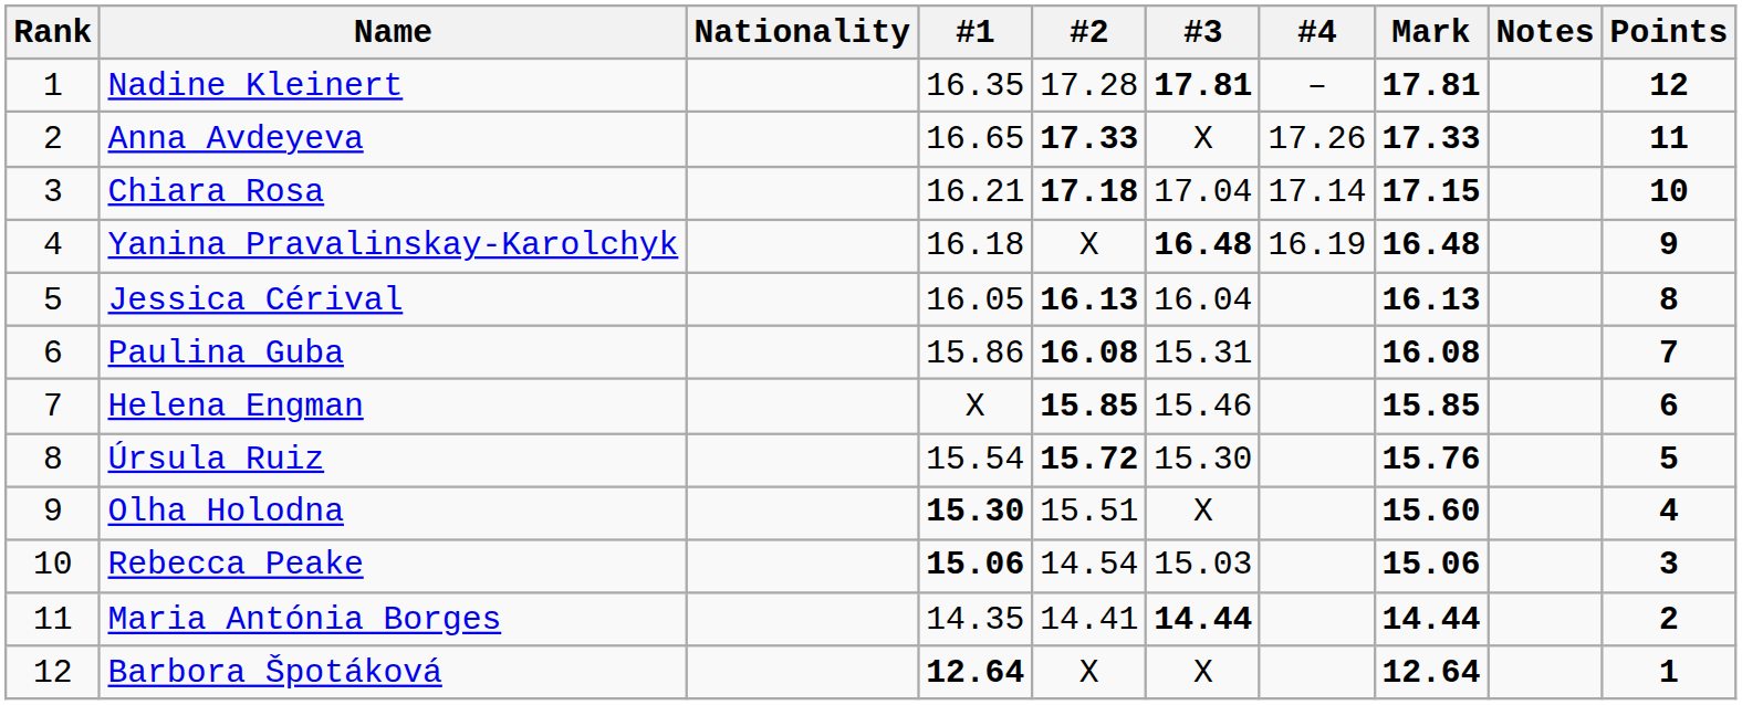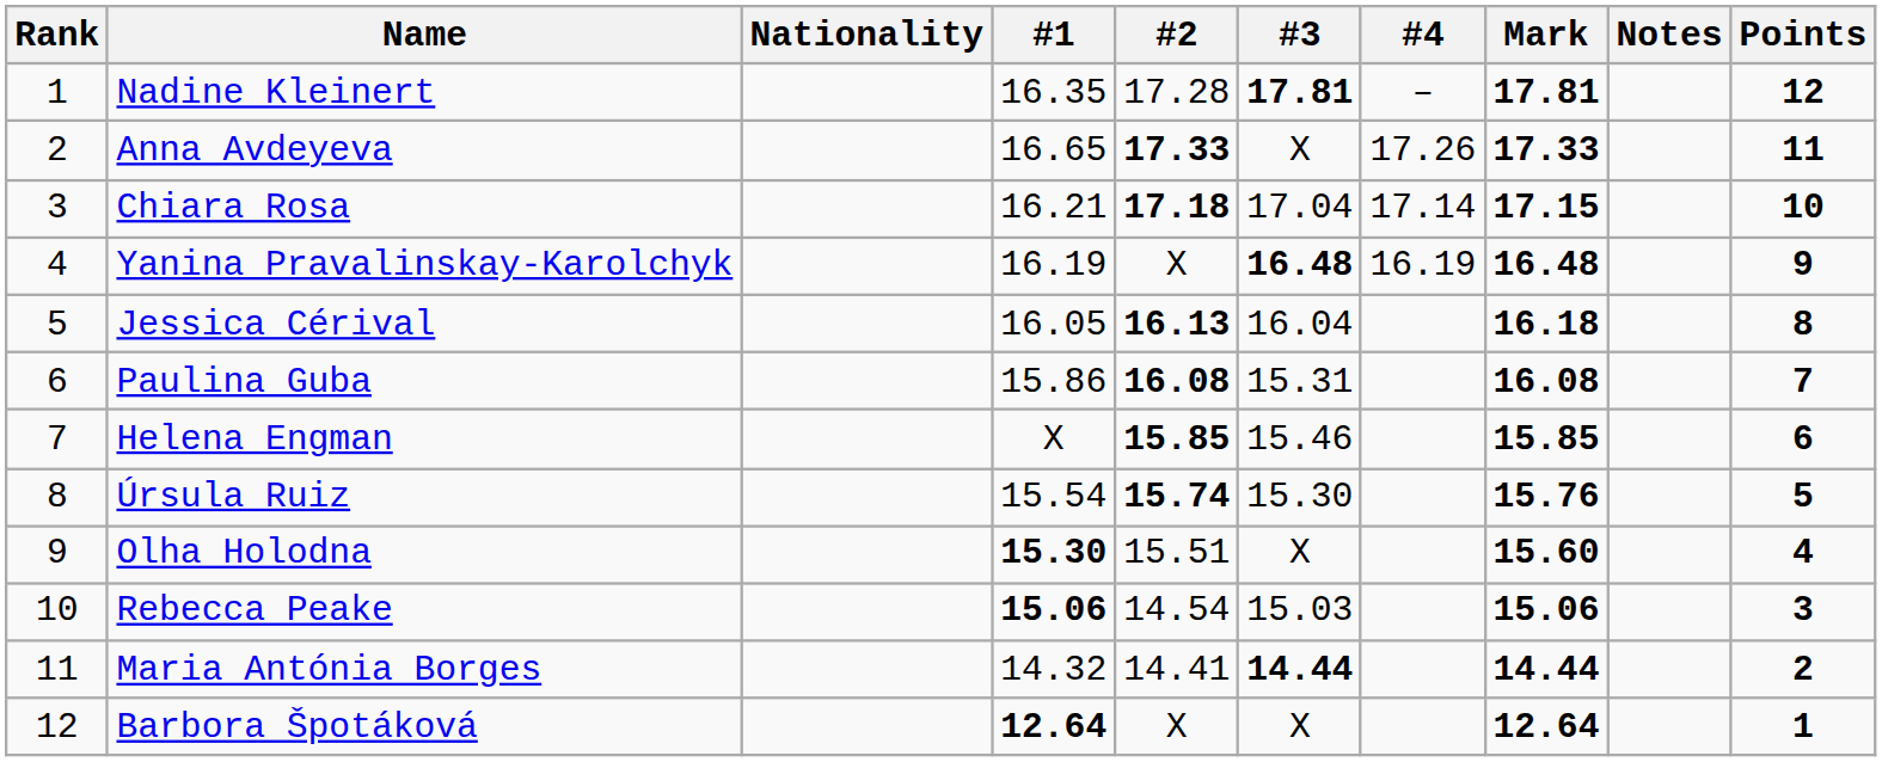 <table class="wikitable sortable" style="text-align:center">
 <tr>
 <th>Rank</th>
 <th>Name</th>
 <th>Nationality</th>
 <th>#1</th>
 <th>#2</th>
 <th>#3</th>
 <th>#4</th>
 <th>Mark</th>
 <th>Notes</th>
 <th>Points</th>
 </tr>
 <tr>
 <td>1</td>
 <td align=left><a href='#'>Nadine Kleinert</a></td>
 <td align=left></td>
 <td>16.35</td>
 <td>17.28</td>
 <td><strong>17.81</strong></td>
 <td>–</td>
 <td><strong>17.81</strong></td>
 <td></td>
 <td><strong>12</strong></td>
 </tr>
 <tr>
 <td>2</td>
 <td align=left><a href='#'>Anna Avdeyeva</a></td>
 <td align=left></td>
 <td>16.65</td>
 <td><strong>17.33</strong></td>
 <td>X</td>
 <td>17.26</td>
 <td><strong>17.33</strong></td>
 <td></td>
 <td><strong>11</strong></td>
 </tr>
 <tr>
 <td>3</td>
 <td align=left><a href='#'>Chiara Rosa</a></td>
 <td align=left></td>
 <td>16.21</td>
 <td><strong>17.18</strong></td>
 <td>17.04</td>
 <td>17.14</td>
 <td><strong>17.15</strong></td>
 <td></td>
 <td><strong>10</strong></td>
 </tr>
 <tr>
 <td>4</td>
 <td align=left><a href='#'>Yanina Pravalinskay-Karolchyk</a></td>
 <td align=left></td>
-<td>16.18</td>
+<td>16.19</td>
 <td>X</td>
 <td><strong>16.48</strong></td>
 <td>16.19</td>
 <td><strong>16.48</strong></td>
 <td></td>
 <td><strong>9</strong></td>
 </tr>
 <tr>
 <td>5</td>
 <td align=left><a href='#'>Jessica Cérival</a></td>
 <td align=left></td>
 <td>16.05</td>
 <td><strong>16.13</strong></td>
 <td>16.04</td>
 <td></td>
-<td><strong>16.13</strong></td>
+<td><strong>16.18</strong></td>
 <td></td>
 <td><strong>8</strong></td>
 </tr>
 <tr>
 <td>6</td>
 <td align=left><a href='#'>Paulina Guba</a></td>
 <td align=left></td>
 <td>15.86</td>
 <td><strong>16.08</strong></td>
 <td>15.31</td>
 <td></td>
 <td><strong>16.08</strong></td>
 <td></td>
 <td><strong>7</strong></td>
 </tr>
 <tr>
 <td>7</td>
 <td align=left><a href='#'>Helena Engman</a></td>
 <td align=left></td>
 <td>X</td>
 <td><strong>15.85</strong></td>
 <td>15.46</td>
 <td></td>
 <td><strong>15.85</strong></td>
 <td></td>
 <td><strong>6</strong></td>
 </tr>
 <tr>
 <td>8</td>
 <td align=left><a href='#'>Úrsula Ruiz</a></td>
 <td align=left></td>
 <td>15.54</td>
-<td><strong>15.72</strong></td>
+<td><strong>15.74</strong></td>
 <td>15.30</td>
 <td></td>
 <td><strong>15.76</strong></td>
 <td></td>
 <td><strong>5</strong></td>
 </tr>
 <tr>
 <td>9</td>
 <td align=left><a href='#'>Olha Holodna</a></td>
 <td align=left></td>
 <td><strong>15.30</strong></td>
 <td>15.51</td>
 <td>X</td>
 <td></td>
 <td><strong>15.60</strong></td>
 <td></td>
 <td><strong>4</strong></td>
 </tr>
 <tr>
 <td>10</td>
 <td align=left><a href='#'>Rebecca Peake</a></td>
 <td align=left></td>
 <td><strong>15.06</strong></td>
 <td>14.54</td>
 <td>15.03</td>
 <td></td>
 <td><strong>15.06</strong></td>
 <td></td>
 <td><strong>3</strong></td>
 </tr>
 <tr>
 <td>11</td>
 <td align=left><a href='#'>Maria Antónia Borges</a></td>
 <td align=left></td>
-<td>14.35</td>
+<td>14.32</td>
 <td>14.41</td>
 <td><strong>14.44</strong></td>
 <td></td>
 <td><strong>14.44</strong></td>
 <td></td>
 <td><strong>2</strong></td>
 </tr>
 <tr>
 <td>12</td>
 <td align=left><a href='#'>Barbora Špotáková</a></td>
 <td align=left></td>
 <td><strong>12.64</strong></td>
 <td>X</td>
 <td>X</td>
 <td></td>
 <td><strong>12.64</strong></td>
 <td></td>
 <td><strong>1</strong></td>
 </tr>
 </table>
